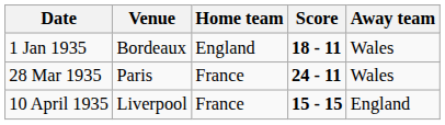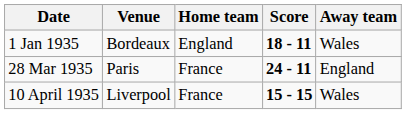 <table class="wikitable">
 <tr>
 <th>Date</th>
 <th>Venue</th>
 <th>Home team</th>
 <th>Score</th>
 <th>Away team</th>
 </tr>
 <tr>
 <td>1 Jan 1935</td>
 <td>Bordeaux</td>
 <td>England</td>
 <td><strong>18 - 11</strong></td>
 <td>Wales</td>
 </tr>
 <tr>
 <td>28 Mar 1935</td>
 <td>Paris</td>
 <td>France</td>
 <td><strong>24 - 11</strong></td>
-<td>Wales</td>
+<td>England</td>
 </tr>
 <tr>
 <td>10 April 1935</td>
 <td>Liverpool</td>
 <td>France</td>
 <td><strong>15 - 15</strong></td>
-<td>England</td>
+<td>Wales</td>
 </tr>
 </table>
